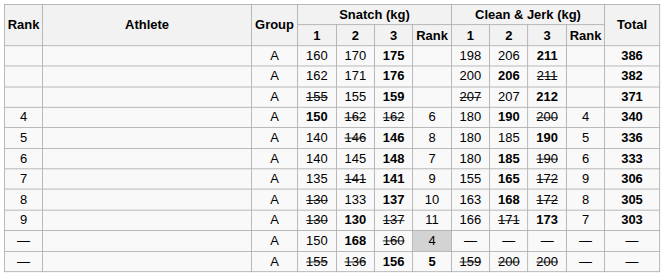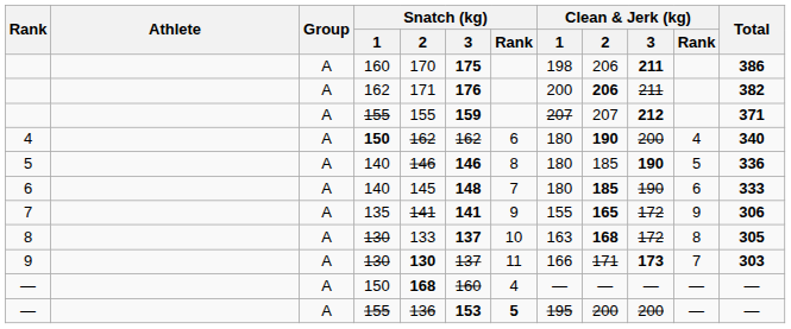 <table class = "wikitable" style="text-align:center;">
 <tr>
 <th rowspan=2 width=40>Rank</th>
 <th rowspan=2 width=250>Athlete</th>
 <th rowspan=2 width=50>Group</th>
 <th colspan=4>Snatch (kg)</th>
 <th colspan=4>Clean & Jerk (kg)</th>
 <th rowspan=2 width=60>Total</th>
 </tr>
 <tr>
 <th width=40>1</th>
 <th width=40>2</th>
 <th width=40>3</th>
 <th width=40>Rank</th>
 <th width=40>1</th>
 <th width=40>2</th>
 <th width=40>3</th>
 <th width=40>Rank</th>
 </tr>
 <tr>
 <td></td>
 <td align=left></td>
 <td>A</td>
 <td>160</td>
 <td>170</td>
 <td><strong>175</strong></td>
 <td></td>
 <td>198</td>
 <td>206</td>
 <td><strong>211</strong></td>
 <td></td>
 <td><strong>386</strong></td>
 </tr>
 <tr>
 <td></td>
 <td align=left></td>
 <td>A</td>
 <td>162</td>
 <td>171</td>
 <td><strong>176</strong></td>
 <td></td>
 <td>200</td>
 <td><strong>206</strong></td>
 <td><s>211</s></td>
 <td></td>
 <td><strong>382</strong></td>
 </tr>
 <tr>
 <td></td>
 <td align=left></td>
 <td>A</td>
 <td><s>155</s></td>
 <td>155</td>
 <td><strong>159</strong></td>
 <td></td>
 <td><s>207</s></td>
 <td>207</td>
 <td><strong>212</strong></td>
 <td></td>
 <td><strong>371</strong></td>
 </tr>
 <tr>
 <td>4</td>
 <td align=left></td>
 <td>A</td>
 <td><strong>150</strong></td>
 <td><s>162</s></td>
 <td><s>162</s></td>
 <td>6</td>
 <td>180</td>
 <td><strong>190</strong></td>
 <td><s>200</s></td>
 <td>4</td>
 <td><strong>340</strong></td>
 </tr>
 <tr>
 <td>5</td>
 <td align=left></td>
 <td>A</td>
 <td>140</td>
 <td><s>146</s></td>
 <td><strong>146</strong></td>
 <td>8</td>
 <td>180</td>
 <td>185</td>
 <td><strong>190</strong></td>
 <td>5</td>
 <td><strong>336</strong></td>
 </tr>
 <tr>
 <td>6</td>
 <td align=left></td>
 <td>A</td>
 <td>140</td>
 <td>145</td>
 <td><strong>148</strong></td>
 <td>7</td>
 <td>180</td>
 <td><strong>185</strong></td>
 <td><s>190</s></td>
 <td>6</td>
 <td><strong>333</strong></td>
 </tr>
 <tr>
 <td>7</td>
 <td align=left></td>
 <td>A</td>
 <td>135</td>
 <td><s>141</s></td>
 <td><strong>141</strong></td>
 <td>9</td>
 <td>155</td>
 <td><strong>165</strong></td>
 <td><s>172</s></td>
 <td>9</td>
 <td><strong>306</strong></td>
 </tr>
 <tr>
 <td>8</td>
 <td align=left></td>
 <td>A</td>
 <td><s>130</s></td>
 <td>133</td>
 <td><strong>137</strong></td>
 <td>10</td>
 <td>163</td>
 <td><strong>168</strong></td>
 <td><s>172</s></td>
 <td>8</td>
 <td><strong>305</strong></td>
 </tr>
 <tr>
 <td>9</td>
 <td align=left></td>
 <td>A</td>
 <td><s>130</s></td>
 <td><strong>130</strong></td>
 <td><s>137</s></td>
 <td>11</td>
 <td>166</td>
 <td><s>171</s></td>
 <td><strong>173</strong></td>
 <td>7</td>
 <td><strong>303</strong></td>
 </tr>
 <tr>
 <td>—</td>
 <td align=left></td>
 <td>A</td>
 <td>150</td>
 <td><strong>168</strong></td>
 <td><s>160</s></td>
-<td style="background: lightgrey;">4</td>
+<td>4</td>
 <td>—</td>
 <td>—</td>
 <td>—</td>
 <td>—</td>
 <td>—</td>
 </tr>
 <tr>
 <td>—</td>
 <td align=left></td>
 <td>A</td>
 <td><s>155</s></td>
 <td><s>136</s></td>
-<td><strong>156</strong></td>
+<td><strong>153</strong></td>
 <td><strong>5</strong></td>
-<td><s>159</s></td>
+<td><s>195</s></td>
 <td><s>200</s></td>
 <td><s>200</s></td>
 <td>—</td>
 <td>—</td>
 </tr>
 </table>
